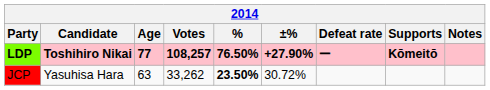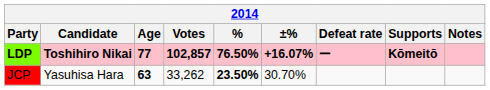 <table class="wikitable">
 <tr>
 <th colspan="9"><a href='#'>2014</a></th>
 </tr>
 <tr>
 <th>Party</th>
 <th>Candidate</th>
 <th>Age</th>
 <th>Votes</th>
 <th>%</th>
 <th>±%</th>
 <th>Defeat rate</th>
 <th>Supports</th>
 <th>Notes</th>
 </tr>
 <tr>
 <td style="background:lawngreen;"><strong>LDP</strong></td>
 <td style="background:pink;"><strong>Toshihiro Nikai</strong></td>
 <td style="background:pink;"><strong>77</strong></td>
-<td style="background:pink;"><strong>108,257</strong></td>
+<td style="background:pink;"><strong>102,857</strong></td>
 <td style="background:pink;"><strong>76.50%</strong></td>
-<td style="background:pink;"><strong>+27.90%</strong></td>
+<td style="background:pink;"><strong>+16.07%</strong></td>
 <td style="background:pink;"><strong>ー</strong></td>
 <td style="background:pink;"><strong>Kōmeitō</strong></td>
 <td style="background:pink;"></td>
 </tr>
 <tr>
 <td style="background:red;">JCP</td>
 <td>Yasuhisa Hara</td>
-<td>63</td>
+<td><strong>63</strong></td>
 <td>33,262</td>
 <td><strong>23.50%</strong></td>
-<td>30.72%</td>
+<td>30.70%</td>
 <td></td>
 <td></td>
 </tr>
 </table>
